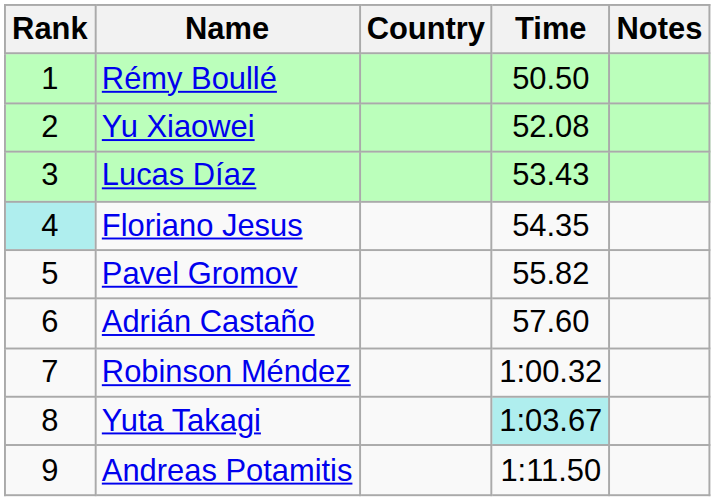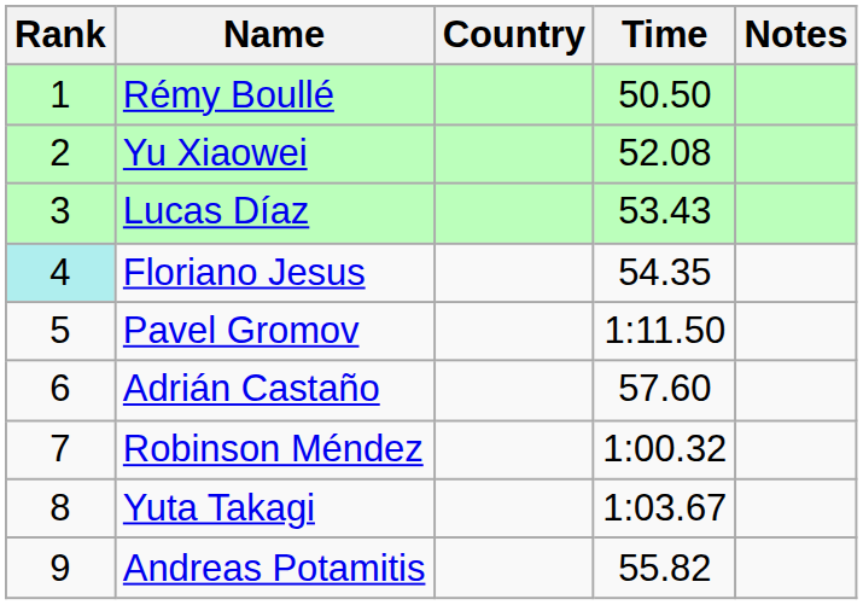 <table class="wikitable" style="text-align:center">
 <tr>
 <th>Rank</th>
 <th>Name</th>
 <th>Country</th>
 <th>Time</th>
 <th>Notes</th>
 </tr>
 <tr bgcolor=bbffbb>
 <td>1</td>
 <td align="left"><a href='#'>Rémy Boullé</a></td>
 <td align="left"></td>
 <td>50.50</td>
 <td></td>
 </tr>
 <tr bgcolor=bbffbb>
 <td>2</td>
 <td align="left"><a href='#'>Yu Xiaowei</a></td>
 <td align="left"></td>
 <td>52.08</td>
 <td></td>
 </tr>
 <tr bgcolor=bbffbb>
 <td>3</td>
 <td align="left"><a href='#'>Lucas Díaz</a></td>
 <td align="left"></td>
 <td>53.43</td>
 <td></td>
 </tr>
 <tr>
 <td style="background: paleturquoise;">4</td>
 <td align="left"><a href='#'>Floriano Jesus</a></td>
 <td align="left"></td>
 <td>54.35</td>
 <td></td>
 </tr>
 <tr>
 <td>5</td>
 <td align="left"><a href='#'>Pavel Gromov</a></td>
 <td align="left"></td>
-<td>55.82</td>
+<td>1:11.50</td>
 <td></td>
 </tr>
 <tr>
 <td>6</td>
 <td align="left"><a href='#'>Adrián Castaño</a></td>
 <td align="left"></td>
 <td>57.60</td>
 <td></td>
 </tr>
 <tr>
 <td>7</td>
 <td align="left"><a href='#'>Robinson Méndez</a></td>
 <td align="left"></td>
 <td>1:00.32</td>
 <td></td>
 </tr>
 <tr>
 <td>8</td>
 <td align="left"><a href='#'>Yuta Takagi</a></td>
 <td align="left"></td>
-<td style="background: paleturquoise;">1:03.67</td>
+<td>1:03.67</td>
 <td></td>
 </tr>
 <tr>
 <td>9</td>
 <td align="left"><a href='#'>Andreas Potamitis</a></td>
 <td align="left"></td>
-<td>1:11.50</td>
+<td>55.82</td>
 <td></td>
 </tr>
 </table>
